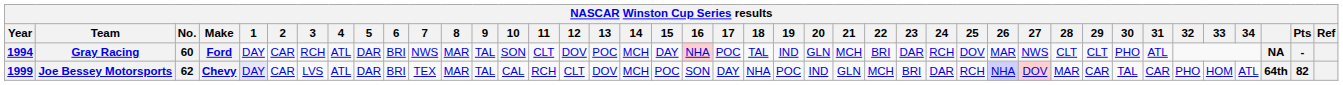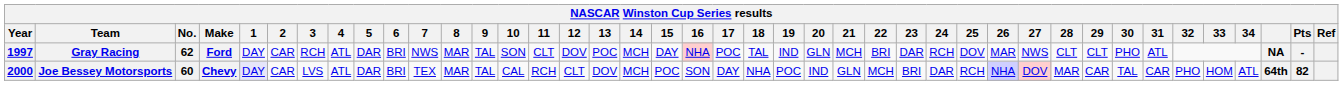 <table class="wikitable" style="text-align:center; font-size:75%">
 <tr>
 <th colspan=45><a href='#'>NASCAR</a> <a href='#'>Winston Cup Series</a> results</th>
 </tr>
 <tr>
 <th>Year</th>
 <th>Team</th>
 <th>No.</th>
 <th>Make</th>
 <th>1</th>
 <th>2</th>
 <th>3</th>
 <th>4</th>
 <th>5</th>
 <th>6</th>
 <th>7</th>
 <th>8</th>
 <th>9</th>
 <th>10</th>
 <th>11</th>
 <th>12</th>
 <th>13</th>
 <th>14</th>
 <th>15</th>
 <th>16</th>
 <th>17</th>
 <th>18</th>
 <th>19</th>
 <th>20</th>
 <th>21</th>
 <th>22</th>
 <th>23</th>
 <th>24</th>
 <th>25</th>
 <th>26</th>
 <th>27</th>
 <th>28</th>
 <th>29</th>
 <th>30</th>
 <th>31</th>
 <th>32</th>
 <th>33</th>
 <th>34</th>
 <th></th>
 <th>Pts</th>
 <th>Ref</th>
 </tr>
 <tr>
-<th><a href='#'>1994</a></th>
+<th><a href='#'>1997</a></th>
 <th><a href='#'>Gray Racing</a></th>
-<th>60</th>
+<th>62</th>
 <th><a href='#'>Ford</a></th>
 <td><a href='#'>DAY</a></td>
 <td><a href='#'>CAR</a></td>
 <td><a href='#'>RCH</a></td>
 <td><a href='#'>ATL</a></td>
 <td><a href='#'>DAR</a></td>
 <td><a href='#'>BRI</a></td>
 <td><a href='#'>NWS</a></td>
 <td><a href='#'>MAR</a></td>
 <td><a href='#'>TAL</a></td>
 <td><a href='#'>SON</a></td>
 <td><a href='#'>CLT</a></td>
 <td><a href='#'>DOV</a></td>
 <td><a href='#'>POC</a></td>
 <td><a href='#'>MCH</a></td>
 <td><a href='#'>DAY</a></td>
 <td style="background:#FFCFCF;"><a href='#'>NHA</a><br></td>
 <td><a href='#'>POC</a></td>
 <td><a href='#'>TAL</a></td>
 <td><a href='#'>IND</a></td>
 <td><a href='#'>GLN</a></td>
 <td><a href='#'>MCH</a></td>
 <td><a href='#'>BRI</a></td>
 <td><a href='#'>DAR</a></td>
 <td><a href='#'>RCH</a></td>
 <td><a href='#'>DOV</a></td>
 <td><a href='#'>MAR</a></td>
 <td><a href='#'>NWS</a></td>
 <td><a href='#'>CLT</a></td>
 <td><a href='#'>CLT</a></td>
 <td><a href='#'>PHO</a></td>
 <td><a href='#'>ATL</a></td>
 <td colspan=3></td>
 <th>NA</th>
 <th>-</th>
 <th></th>
 </tr>
 <tr>
-<th><a href='#'>1999</a></th>
+<th><a href='#'>2000</a></th>
 <th nowrap><a href='#'>Joe Bessey Motorsports</a></th>
-<th>62</th>
+<th>60</th>
 <th><a href='#'>Chevy</a></th>
 <td style="background: lavender;"><a href='#'>DAY</a></td>
 <td><a href='#'>CAR</a></td>
 <td><a href='#'>LVS</a></td>
 <td><a href='#'>ATL</a></td>
 <td><a href='#'>DAR</a></td>
 <td><a href='#'>BRI</a></td>
 <td><a href='#'>TEX</a></td>
 <td><a href='#'>MAR</a></td>
 <td><a href='#'>TAL</a></td>
 <td><a href='#'>CAL</a></td>
 <td><a href='#'>RCH</a></td>
 <td><a href='#'>CLT</a></td>
 <td><a href='#'>DOV</a></td>
 <td><a href='#'>MCH</a></td>
 <td><a href='#'>POC</a></td>
 <td><a href='#'>SON</a></td>
 <td><a href='#'>DAY</a></td>
 <td><a href='#'>NHA</a></td>
 <td><a href='#'>POC</a></td>
 <td><a href='#'>IND</a></td>
 <td><a href='#'>GLN</a></td>
 <td><a href='#'>MCH</a></td>
 <td><a href='#'>BRI</a></td>
 <td><a href='#'>DAR</a></td>
 <td><a href='#'>RCH</a></td>
 <td style="background:#CFCFFF;"><a href='#'>NHA</a><br></td>
 <td style="background:#FFCFCF;"><a href='#'>DOV</a><br></td>
 <td><a href='#'>MAR</a></td>
 <td><a href='#'>CAR</a></td>
 <td><a href='#'>TAL</a></td>
 <td><a href='#'>CAR</a></td>
 <td><a href='#'>PHO</a></td>
 <td><a href='#'>HOM</a></td>
 <td><a href='#'>ATL</a></td>
 <th>64th</th>
 <th>82</th>
 <th></th>
 </tr>
 </table>
